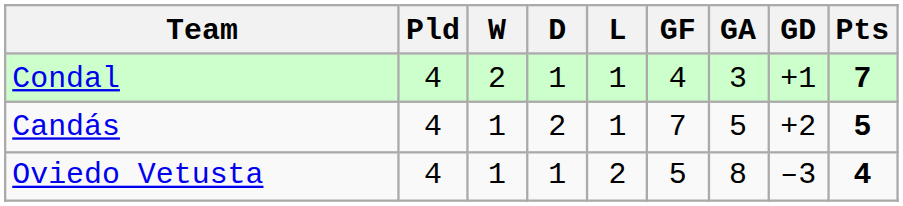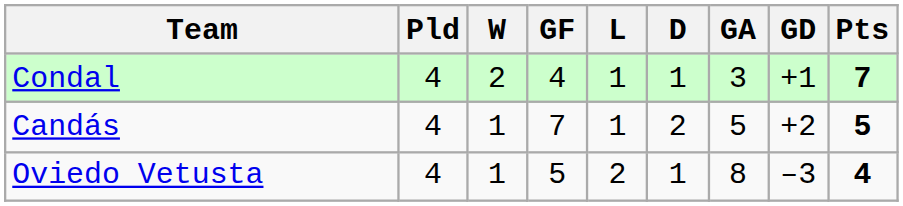 <table class="wikitable" style="text-align: center;">
 <tr>
 <th width=165>Team</th>
 <th width=20>Pld</th>
 <th width=20>W</th>
+<th width=20>GF</th>
+<th width=20>L</th>
 <th width=20>D</th>
-<th width=20>L</th>
-<th width=20>GF</th>
 <th width=20>GA</th>
 <th width=20>GD</th>
 <th width=20>Pts</th>
 </tr>
 <tr bgcolor=#ccffcc>
 <td align=left><a href='#'>Condal</a></td>
 <td>4</td>
 <td>2</td>
+<td>4</td>
 <td>1</td>
 <td>1</td>
-<td>4</td>
 <td>3</td>
 <td>+1</td>
 <td><strong>7</strong></td>
 </tr>
 <tr>
 <td align=left><a href='#'>Candás</a></td>
 <td>4</td>
 <td>1</td>
+<td>7</td>
+<td>1</td>
 <td>2</td>
-<td>1</td>
-<td>7</td>
 <td>5</td>
 <td>+2</td>
 <td><strong>5</strong></td>
 </tr>
 <tr>
 <td align=left><a href='#'>Oviedo Vetusta</a></td>
 <td>4</td>
 <td>1</td>
+<td>5</td>
+<td>2</td>
 <td>1</td>
-<td>2</td>
-<td>5</td>
 <td>8</td>
 <td>–3</td>
 <td><strong>4</strong></td>
 </tr>
 </table>
